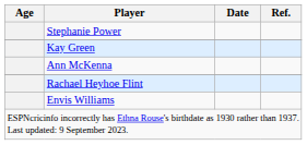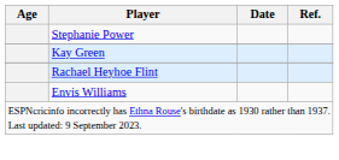 <table class="wikitable">
 <tr>
 <th scope="col">Age</th>
 <th scope="col">Player</th>
 <th scope="col">Date</th>
 <th scope="col">Ref.</th>
 </tr>
 <tr>
 <th scope="row"></th>
 <td> <a href='#'>Stephanie Power</a></td>
 <td><a href='#'></a></td>
 <td></td>
 </tr>
 <tr>
 </tr>
 <tr style="background-color:#def;">
 <th scope="row"></th>
 <td> <a href='#'>Kay Green</a></td>
 <td><a href='#'></a></td>
 <td></td>
 </tr>
 <tr>
-<th scope="row"></th>
-<td> <a href='#'>Ann McKenna</a></td>
-<td><a href='#'></a></td>
-<td></td>
-</tr>
-<tr>
 </tr>
 <tr style="background-color:#def;">
 <th scope="row"></th>
 <td> <a href='#'>Rachael Heyhoe Flint</a></td>
 <td><a href='#'></a></td>
 <td></td>
 </tr>
 <tr>
 <th scope="row"></th>
 <td> <a href='#'>Envis Williams</a></td>
 <td><a href='#'></a></td>
 <td></td>
 </tr>
 <tr>
 <td scope="row" colspan=4><small> ESPNcricinfo incorrectly has <a href='#'>Ethna Rouse</a>'s birthdate as 1930 rather than 1937.</small><br><small>Last updated: 9 September 2023.</small></td>
 </tr>
 </table>
